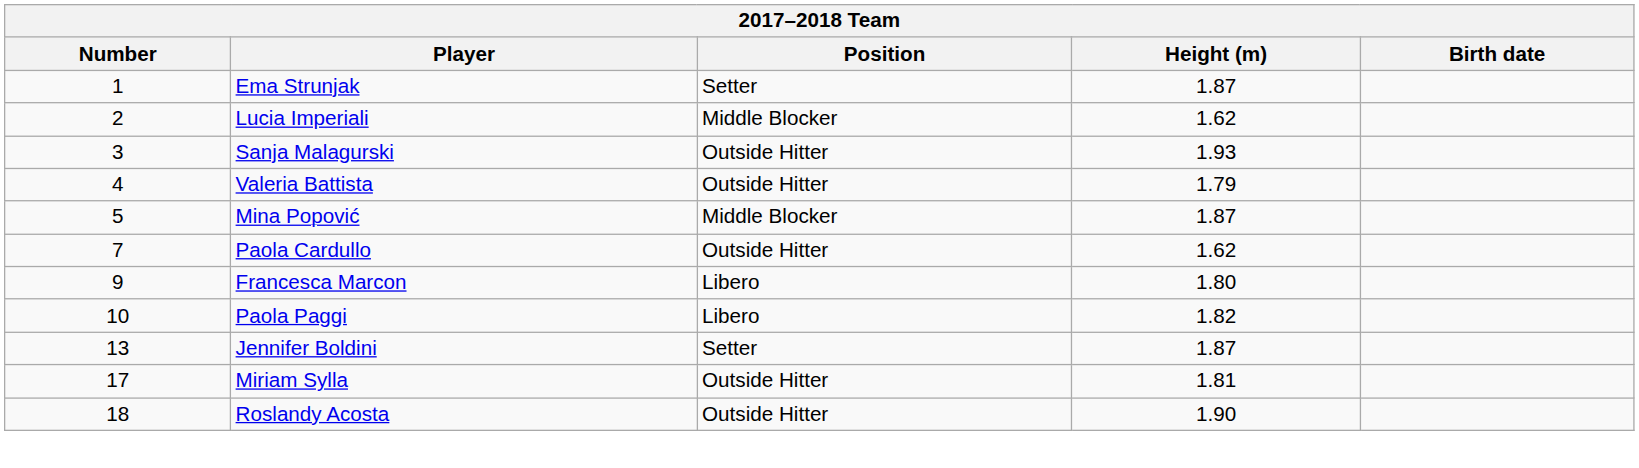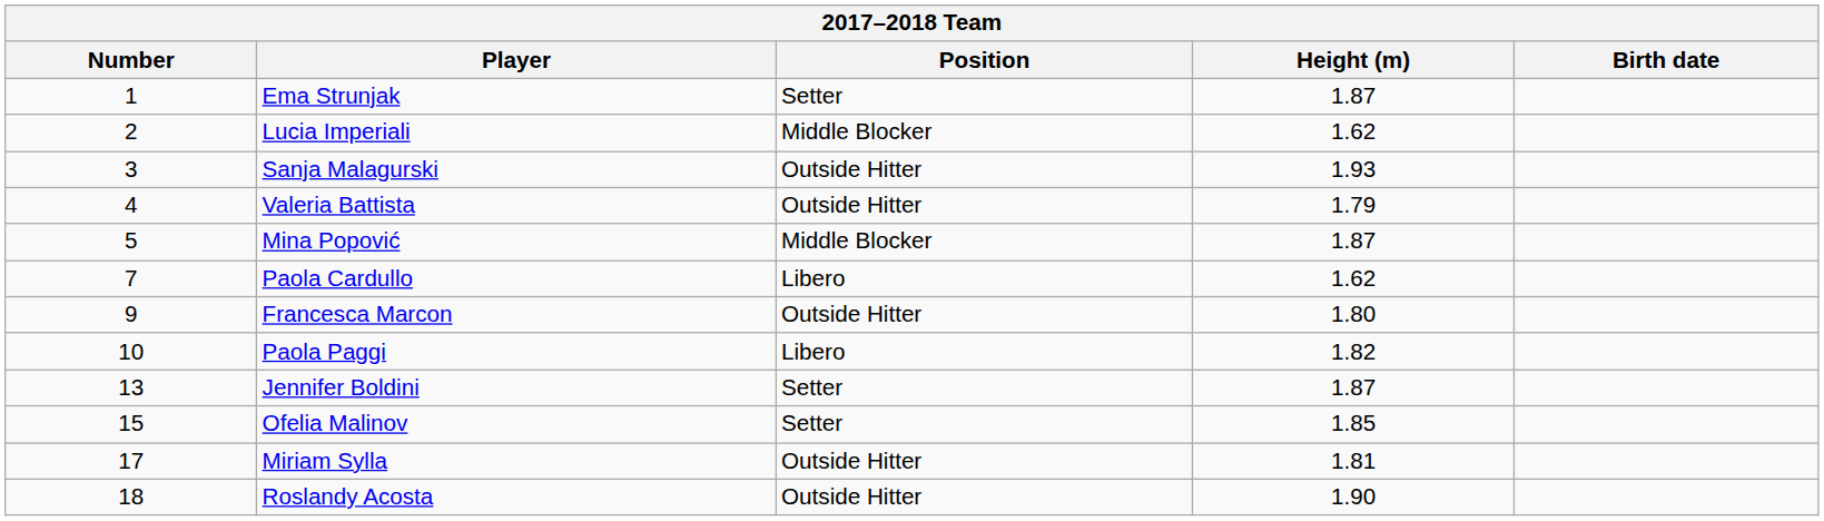 <table class="wikitable" style="width:100%;">
 <tr>
 <th colspan=5><strong>2017–2018 Team</strong></th>
 </tr>
 <tr>
 <th>Number</th>
 <th>Player</th>
 <th>Position</th>
 <th>Height (m)</th>
 <th>Birth date</th>
 </tr>
 <tr>
 <td align=center>1</td>
 <td> <a href='#'>Ema Strunjak</a></td>
 <td>Setter</td>
 <td align=center>1.87</td>
 <td></td>
 </tr>
 <tr>
 <td align=center>2</td>
 <td> <a href='#'>Lucia Imperiali</a></td>
 <td>Middle Blocker</td>
 <td align=center>1.62</td>
 <td></td>
 </tr>
 <tr>
 <td align=center>3</td>
 <td> <a href='#'>Sanja Malagurski</a></td>
 <td>Outside Hitter</td>
 <td align=center>1.93</td>
 <td></td>
 </tr>
 <tr>
 <td align=center>4</td>
 <td> <a href='#'>Valeria Battista</a></td>
 <td>Outside Hitter</td>
 <td align=center>1.79</td>
 <td></td>
 </tr>
 <tr>
 <td align=center>5</td>
 <td> <a href='#'>Mina Popović</a></td>
 <td>Middle Blocker</td>
 <td align=center>1.87</td>
 <td></td>
 </tr>
 <tr>
 <td align=center>7</td>
 <td> <a href='#'>Paola Cardullo</a></td>
-<td>Outside Hitter</td>
+<td>Libero</td>
 <td align=center>1.62</td>
 <td></td>
 </tr>
 <tr>
 <td align=center>9</td>
 <td> <a href='#'>Francesca Marcon</a></td>
-<td>Libero</td>
+<td>Outside Hitter</td>
 <td align=center>1.80</td>
 <td></td>
 </tr>
 <tr>
 <td align=center>10</td>
 <td> <a href='#'>Paola Paggi</a></td>
 <td>Libero</td>
 <td align=center>1.82</td>
 <td></td>
 </tr>
 <tr>
 <td align=center>13</td>
 <td> <a href='#'>Jennifer Boldini</a></td>
 <td>Setter</td>
 <td align=center>1.87</td>
 <td></td>
 </tr>
 <tr>
+<td align=center>15</td>
+<td> <a href='#'>Ofelia Malinov</a></td>
+<td>Setter</td>
+<td align=center>1.85</td>
+<td></td>
+</tr>
+<tr>
 <td align=center>17</td>
 <td> <a href='#'>Miriam Sylla</a></td>
 <td>Outside Hitter</td>
 <td align=center>1.81</td>
 <td></td>
 </tr>
 <tr>
 <td align=center>18</td>
 <td> <a href='#'>Roslandy Acosta</a></td>
 <td>Outside Hitter</td>
 <td align=center>1.90</td>
 <td></td>
 </tr>
 </table>
